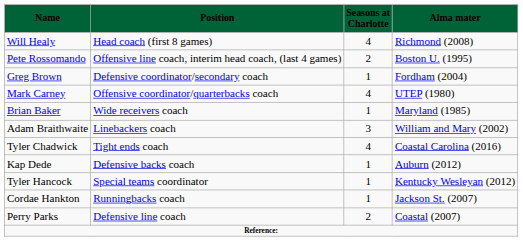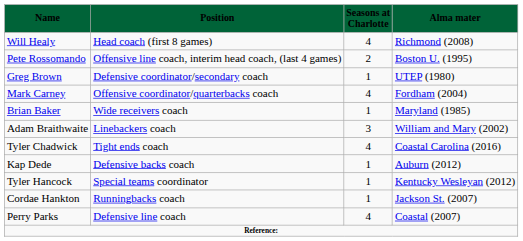 <table class="wikitable">
 <tr style="background:#006338; text-align:center;font-size:90%;">
 <td><span><strong>Name</strong></span></td>
 <td><span><strong>Position</strong></span></td>
 <td><span><strong>Seasons at<br>Charlotte</strong></span></td>
 <td><span><strong>Alma mater</strong></span></td>
 </tr>
 <tr>
 <td><a href='#'>Will Healy</a></td>
 <td><a href='#'>Head coach</a> (first 8 games)</td>
 <td align=center>4</td>
 <td><a href='#'>Richmond</a> (2008)</td>
 </tr>
 <tr>
 <td><a href='#'>Pete Rossomando</a></td>
 <td><a href='#'>Offensive line</a> coach, interim head coach, (last 4 games)</td>
 <td align=center>2</td>
 <td><a href='#'>Boston U.</a> (1995)</td>
 </tr>
 <tr>
 <td><a href='#'>Greg Brown</a></td>
 <td><a href='#'>Defensive coordinator</a>/<a href='#'>secondary</a> coach</td>
 <td align=center>1</td>
-<td><a href='#'>Fordham</a> (2004)</td>
+<td><a href='#'>UTEP</a> (1980)</td>
 </tr>
 <tr>
 <td><a href='#'>Mark Carney</a></td>
 <td><a href='#'>Offensive coordinator</a>/<a href='#'>quarterbacks</a> coach</td>
 <td align=center>4</td>
-<td><a href='#'>UTEP</a> (1980)</td>
+<td><a href='#'>Fordham</a> (2004)</td>
 </tr>
 <tr>
 <td><a href='#'>Brian Baker</a></td>
 <td><a href='#'>Wide receivers</a> coach</td>
 <td align=center>1</td>
 <td><a href='#'>Maryland</a> (1985)</td>
 </tr>
 <tr>
 <td>Adam Braithwaite</td>
 <td><a href='#'>Linebackers</a> coach</td>
 <td align=center>3</td>
 <td><a href='#'>William and Mary</a> (2002)</td>
 </tr>
 <tr>
 <td>Tyler Chadwick</td>
 <td><a href='#'>Tight ends</a> coach</td>
 <td align=center>4</td>
 <td><a href='#'>Coastal Carolina</a> (2016)</td>
 </tr>
 <tr>
 <td>Kap Dede</td>
 <td><a href='#'>Defensive backs</a> coach</td>
 <td align=center>1</td>
 <td><a href='#'>Auburn</a> (2012)</td>
 </tr>
 <tr>
 <td>Tyler Hancock</td>
 <td><a href='#'>Special teams</a> coordinator</td>
 <td align=center>1</td>
 <td><a href='#'>Kentucky Wesleyan</a> (2012)</td>
 </tr>
 <tr>
 <td>Cordae Hankton</td>
 <td><a href='#'>Runningbacks</a> coach</td>
 <td align=center>1</td>
 <td><a href='#'>Jackson St.</a> (2007)</td>
 </tr>
 <tr>
 <td>Perry Parks</td>
 <td><a href='#'>Defensive line</a> coach</td>
-<td align=center>2</td>
+<td align=center>4</td>
 <td><a href='#'>Coastal</a> (2007)</td>
 </tr>
 <tr>
 <td colspan="4" style="font-size: 8pt" align="center"><strong>Reference:</strong></td>
 </tr>
 </table>
